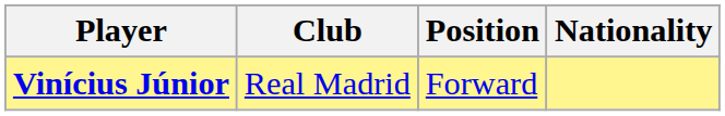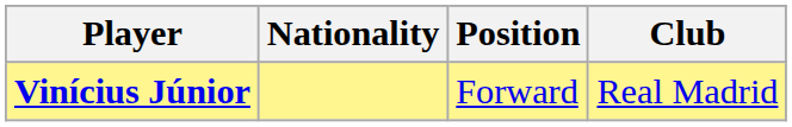 <table class="wikitable">
 <tr>
 <th scope="col">Player</th>
+<th scope="col">Nationality</th>
+<th scope="col">Position</th>
 <th scope="col">Club</th>
-<th scope="col">Position</th>
-<th scope="col">Nationality</th>
 </tr>
 <tr style="background-color:#FFF68F">
 <td><strong><a href='#'>Vinícius Júnior</a></strong></td>
+<td></td>
+<td><a href='#'>Forward</a></td>
 <td> <a href='#'>Real Madrid</a></td>
-<td><a href='#'>Forward</a></td>
-<td></td>
 </tr>
 </table>
